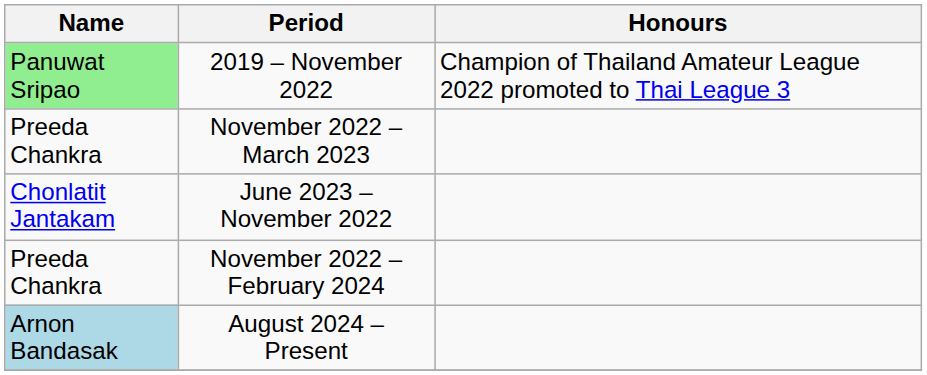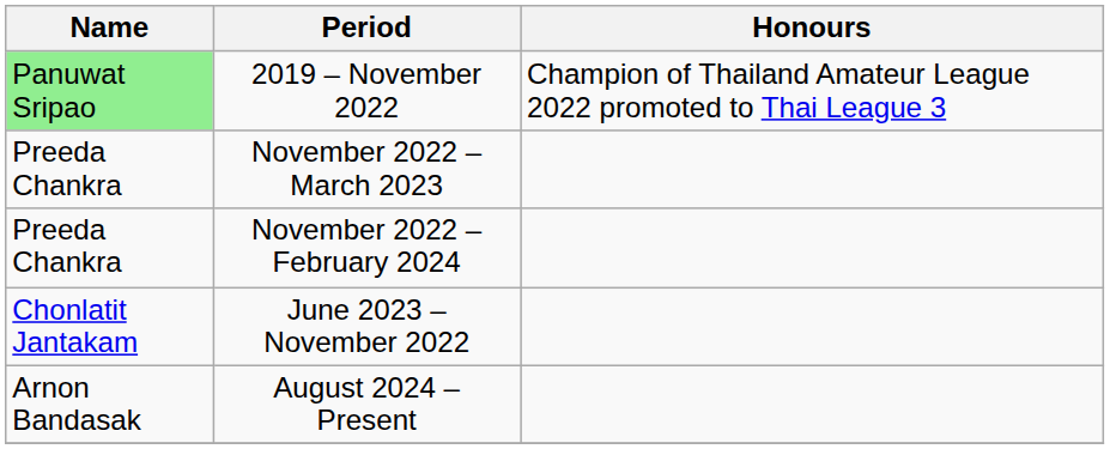 <table class="wikitable">
 <tr>
 <th>Name</th>
 <th>Period</th>
 <th>Honours</th>
 </tr>
 <tr>
 <td style="background: lightgreen;"> Panuwat Sripao</td>
 <td align="center">2019 – November 2022</td>
 <td>Champion of Thailand Amateur League 2022 promoted to <a href='#'>Thai League 3</a></td>
 </tr>
 <tr>
 <td> Preeda Chankra</td>
 <td align="center">November 2022 – March 2023</td>
 <td></td>
 </tr>
 <tr>
+<td> Preeda Chankra</td>
+<td align="center">November 2022 – February 2024</td>
+<td></td>
+</tr>
+<tr>
 <td> <a href='#'>Chonlatit Jantakam</a></td>
 <td align="center">June 2023 – November 2022</td>
 <td></td>
 </tr>
 <tr>
-<td> Preeda Chankra</td>
-<td align="center">November 2022 – February 2024</td>
-<td></td>
-</tr>
-<tr>
-<td style="background: lightblue;"> Arnon Bandasak</td>
+<td> Arnon Bandasak</td>
 <td align="center">August 2024 – Present</td>
 <td></td>
 </tr>
 <tr>
 </tr>
 </table>
